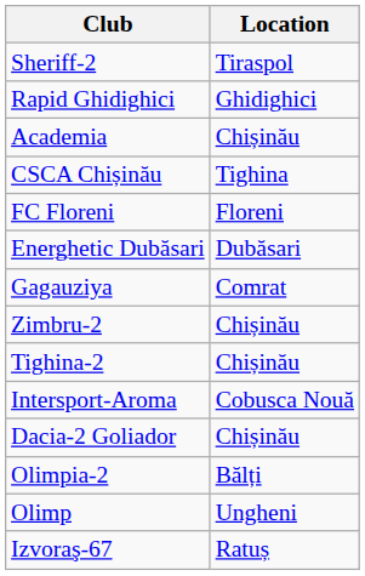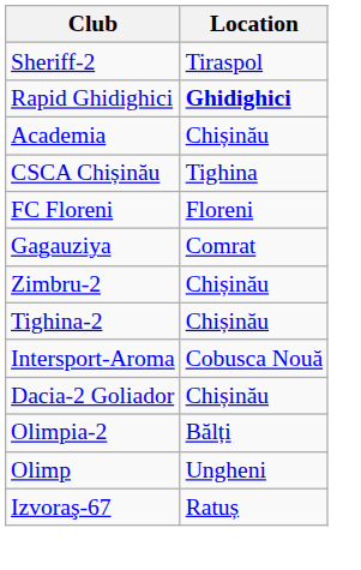 <table class="wikitable sortable" style="text-align:left;">
 <tr>
 <th>Club</th>
 <th>Location</th>
 </tr>
 <tr>
 <td><a href='#'>Sheriff-2</a></td>
 <td><a href='#'>Tiraspol</a></td>
 </tr>
 <tr>
 <td><a href='#'>Rapid Ghidighici</a></td>
-<td><a href='#'>Ghidighici</a></td>
+<td><strong><a href='#'>Ghidighici</a></strong></td>
 </tr>
 <tr>
 <td><a href='#'>Academia</a></td>
 <td><a href='#'>Chișinău</a></td>
 </tr>
 <tr>
 <td><a href='#'>CSCA Chișinău</a></td>
 <td><a href='#'>Tighina</a></td>
 </tr>
 <tr>
 <td><a href='#'>FC Floreni</a></td>
 <td><a href='#'>Floreni</a></td>
-</tr>
-<tr>
-<td><a href='#'>Energhetic Dubăsari</a></td>
-<td><a href='#'>Dubăsari</a></td>
 </tr>
 <tr>
 <td><a href='#'>Gagauziya</a></td>
 <td><a href='#'>Comrat</a></td>
 </tr>
 <tr>
 <td><a href='#'>Zimbru-2</a></td>
 <td><a href='#'>Chișinău</a></td>
 </tr>
 <tr>
 <td><a href='#'>Tighina-2</a></td>
 <td><a href='#'>Chișinău</a></td>
 </tr>
 <tr>
 <td><a href='#'>Intersport-Aroma</a></td>
 <td><a href='#'>Cobusca Nouă</a></td>
 </tr>
 <tr>
 <td><a href='#'>Dacia-2 Goliador</a></td>
 <td><a href='#'>Chișinău</a></td>
 </tr>
 <tr>
 <td><a href='#'>Olimpia-2</a></td>
 <td><a href='#'>Bălți</a></td>
 </tr>
 <tr>
 <td><a href='#'>Olimp</a></td>
 <td><a href='#'>Ungheni</a></td>
 </tr>
 <tr>
 <td><a href='#'>Izvoraş-67</a></td>
 <td><a href='#'>Ratuș</a></td>
 </tr>
 </table>
